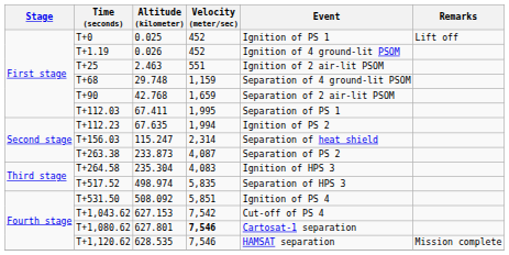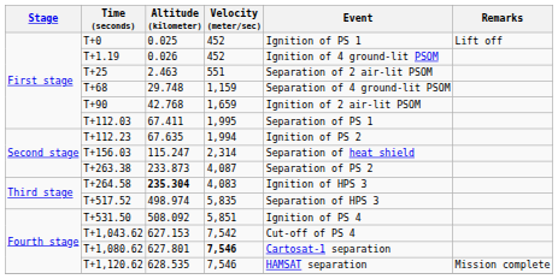 <table class="wikitable">
 <tr>
 <th><a href='#'>Stage</a></th>
 <th>Time<br><small>(seconds)</small></th>
 <th>Altitude <br><small>(kilometer)</small></th>
 <th>Velocity<br><small>(meter/sec)</small></th>
 <th>Event</th>
 <th>Remarks</th>
 </tr>
 <tr>
 <td rowspan="6"><a href='#'>First stage</a></td>
 <td>T+0</td>
 <td>0.025</td>
 <td>452</td>
 <td>Ignition of PS 1</td>
 <td>Lift off</td>
 </tr>
 <tr>
 <td>T+1.19</td>
 <td>0.026</td>
 <td>452</td>
 <td>Ignition of 4 ground-lit <a href='#'>PSOM</a></td>
 <td></td>
 </tr>
 <tr>
 <td>T+25</td>
 <td>2.463</td>
 <td>551</td>
-<td>Ignition of 2 air-lit PSOM</td>
+<td>Separation of 2 air-lit PSOM</td>
 <td></td>
 </tr>
 <tr>
 <td>T+68</td>
 <td>29.748</td>
 <td>1,159</td>
 <td>Separation of 4 ground-lit PSOM</td>
 <td></td>
 </tr>
 <tr>
 <td>T+90</td>
 <td>42.768</td>
 <td>1,659</td>
-<td>Separation of 2 air-lit PSOM</td>
+<td>Ignition of 2 air-lit PSOM</td>
 <td></td>
 </tr>
 <tr>
 <td>T+112.03</td>
 <td>67.411</td>
 <td>1,995</td>
 <td>Separation of PS 1</td>
 <td></td>
 </tr>
 <tr>
 <td rowspan="3"><a href='#'>Second stage</a></td>
 <td>T+112.23</td>
 <td>67.635</td>
 <td>1,994</td>
 <td>Ignition of PS 2</td>
 <td></td>
 </tr>
 <tr>
 <td>T+156.03</td>
 <td>115.247</td>
 <td>2,314</td>
 <td>Separation of <a href='#'>heat shield</a></td>
 <td></td>
 </tr>
 <tr>
 <td>T+263.38</td>
 <td>233.873</td>
 <td>4,087</td>
 <td>Separation of PS 2</td>
 <td></td>
 </tr>
 <tr>
 <td rowspan="2"><a href='#'>Third stage</a></td>
 <td>T+264.58</td>
-<td>235.304</td>
+<td><strong>235.304</strong></td>
 <td>4,083</td>
 <td>Ignition of HPS 3</td>
 <td></td>
 </tr>
 <tr>
 <td>T+517.52</td>
 <td>498.974</td>
 <td>5,835</td>
 <td>Separation of HPS 3</td>
 <td></td>
 </tr>
 <tr>
 <td rowspan="4"><a href='#'>Fourth stage</a></td>
 <td>T+531.50</td>
 <td>508.092</td>
 <td>5,851</td>
 <td>Ignition of PS 4</td>
 <td></td>
 </tr>
 <tr>
 <td>T+1,043.62</td>
 <td>627.153</td>
 <td>7,542</td>
 <td>Cut-off of PS 4</td>
 <td></td>
 </tr>
 <tr>
 <td>T+1,080.62</td>
 <td>627.801</td>
 <td><strong>7,546</strong></td>
 <td><a href='#'>Cartosat-1</a> separation</td>
 <td></td>
 </tr>
 <tr>
 <td>T+1,120.62</td>
 <td>628.535</td>
 <td>7,546</td>
 <td><a href='#'>HAMSAT</a> separation</td>
 <td>Mission complete</td>
 </tr>
 <tr>
 </tr>
 </table>
